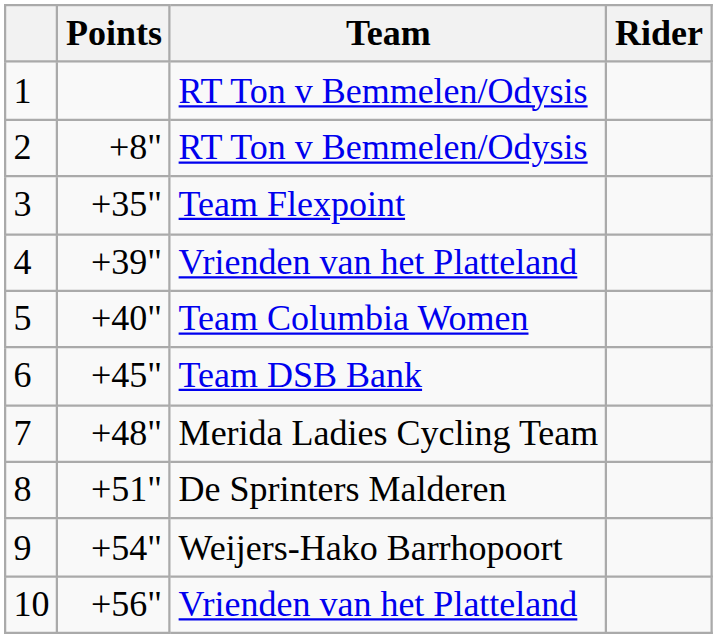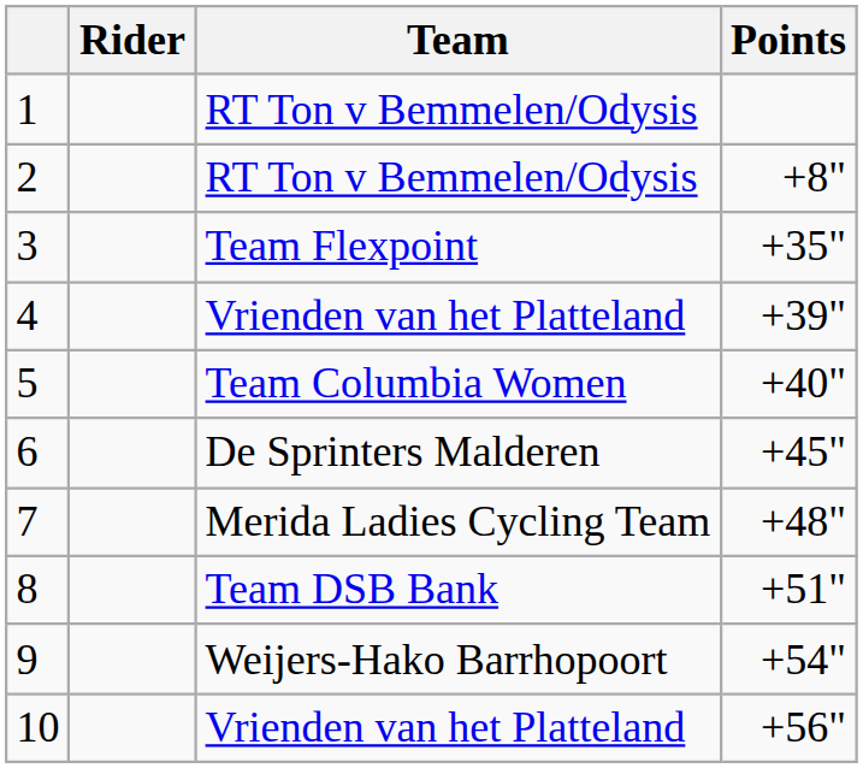 <table class="wikitable">
 <tr>
 <th></th>
+<th>Rider</th>
+<th>Team</th>
 <th>Points</th>
-<th>Team</th>
-<th>Rider</th>
 </tr>
 <tr>
 <td>1</td>
+<td></td>
+<td><a href='#'>RT Ton v Bemmelen/Odysis</a></td>
 <td align="right"></td>
-<td><a href='#'>RT Ton v Bemmelen/Odysis</a></td>
-<td></td>
 </tr>
 <tr>
 <td>2</td>
+<td></td>
+<td><a href='#'>RT Ton v Bemmelen/Odysis</a></td>
 <td align="right">+8"</td>
-<td><a href='#'>RT Ton v Bemmelen/Odysis</a></td>
-<td></td>
 </tr>
 <tr>
 <td>3</td>
+<td></td>
+<td><a href='#'>Team Flexpoint</a></td>
 <td align="right">+35"</td>
-<td><a href='#'>Team Flexpoint</a></td>
-<td></td>
 </tr>
 <tr>
 <td>4</td>
+<td></td>
+<td><a href='#'>Vrienden van het Platteland</a></td>
 <td align="right">+39"</td>
-<td><a href='#'>Vrienden van het Platteland</a></td>
-<td></td>
 </tr>
 <tr>
 <td>5</td>
+<td></td>
+<td><a href='#'>Team Columbia Women</a></td>
 <td align="right">+40"</td>
-<td><a href='#'>Team Columbia Women</a></td>
-<td></td>
 </tr>
 <tr>
 <td>6</td>
+<td></td>
+<td>De Sprinters Malderen</td>
 <td align="right">+45"</td>
-<td><a href='#'>Team DSB Bank</a></td>
-<td></td>
 </tr>
 <tr>
 <td>7</td>
+<td></td>
+<td>Merida Ladies Cycling Team</td>
 <td align="right">+48"</td>
-<td>Merida Ladies Cycling Team</td>
-<td></td>
 </tr>
 <tr>
 <td>8</td>
+<td></td>
+<td><a href='#'>Team DSB Bank</a></td>
 <td align="right">+51"</td>
-<td>De Sprinters Malderen</td>
-<td></td>
 </tr>
 <tr>
 <td>9</td>
+<td></td>
+<td>Weijers-Hako Barrhopoort</td>
 <td align="right">+54"</td>
-<td>Weijers-Hako Barrhopoort</td>
-<td></td>
 </tr>
 <tr>
 <td>10</td>
+<td></td>
+<td><a href='#'>Vrienden van het Platteland</a></td>
 <td align="right">+56"</td>
-<td><a href='#'>Vrienden van het Platteland</a></td>
-<td></td>
 </tr>
 </table>
